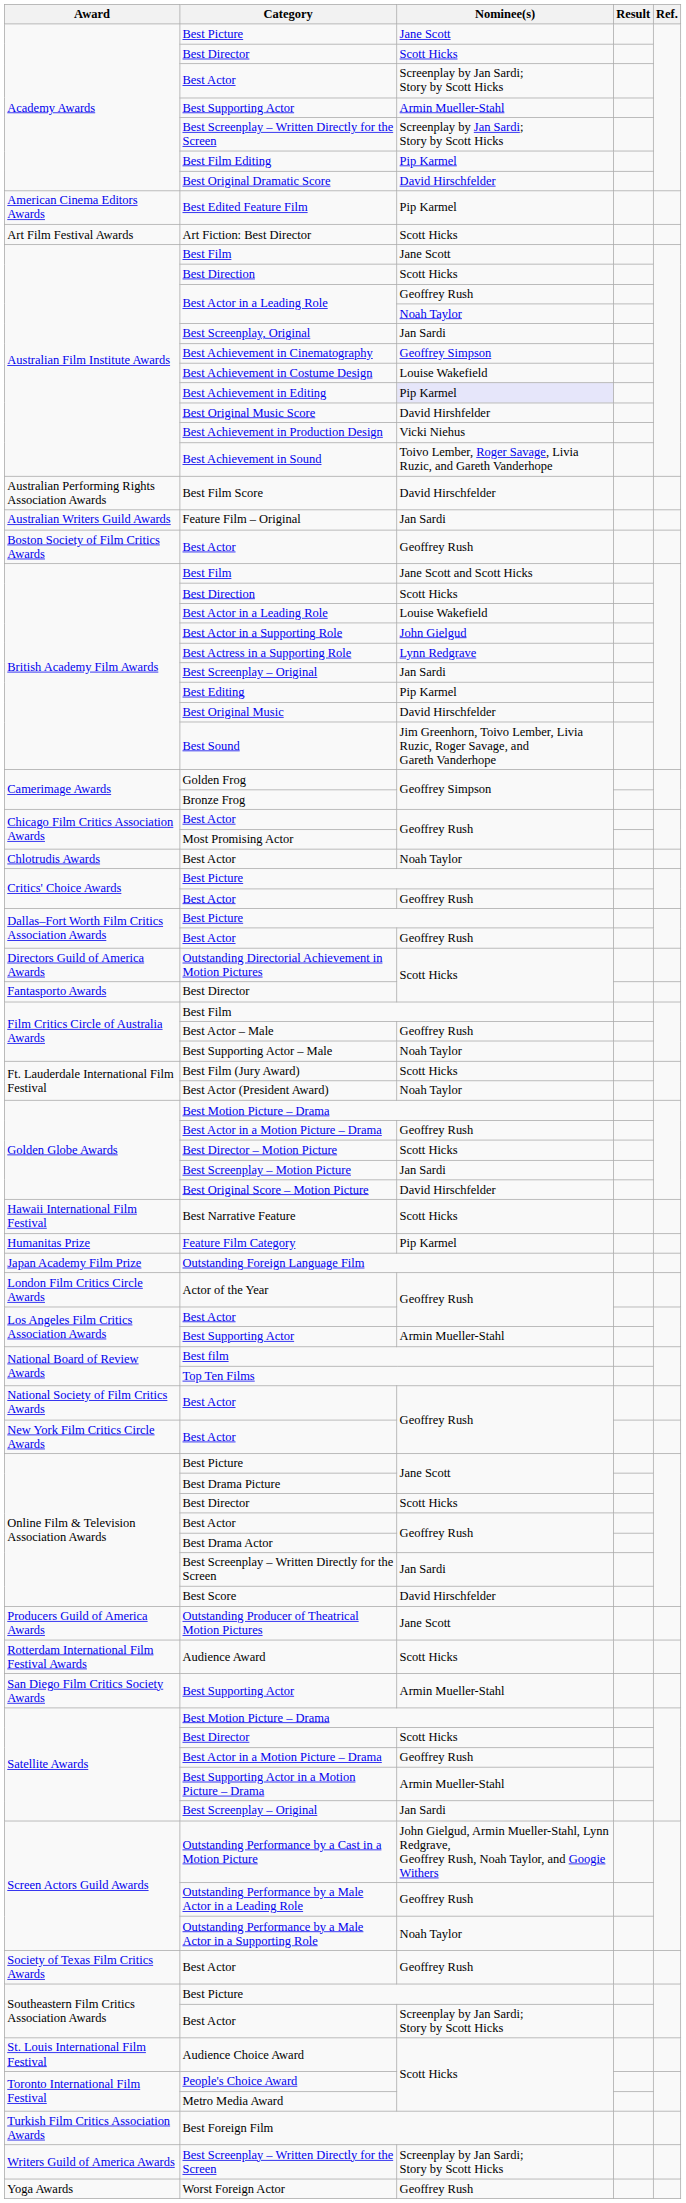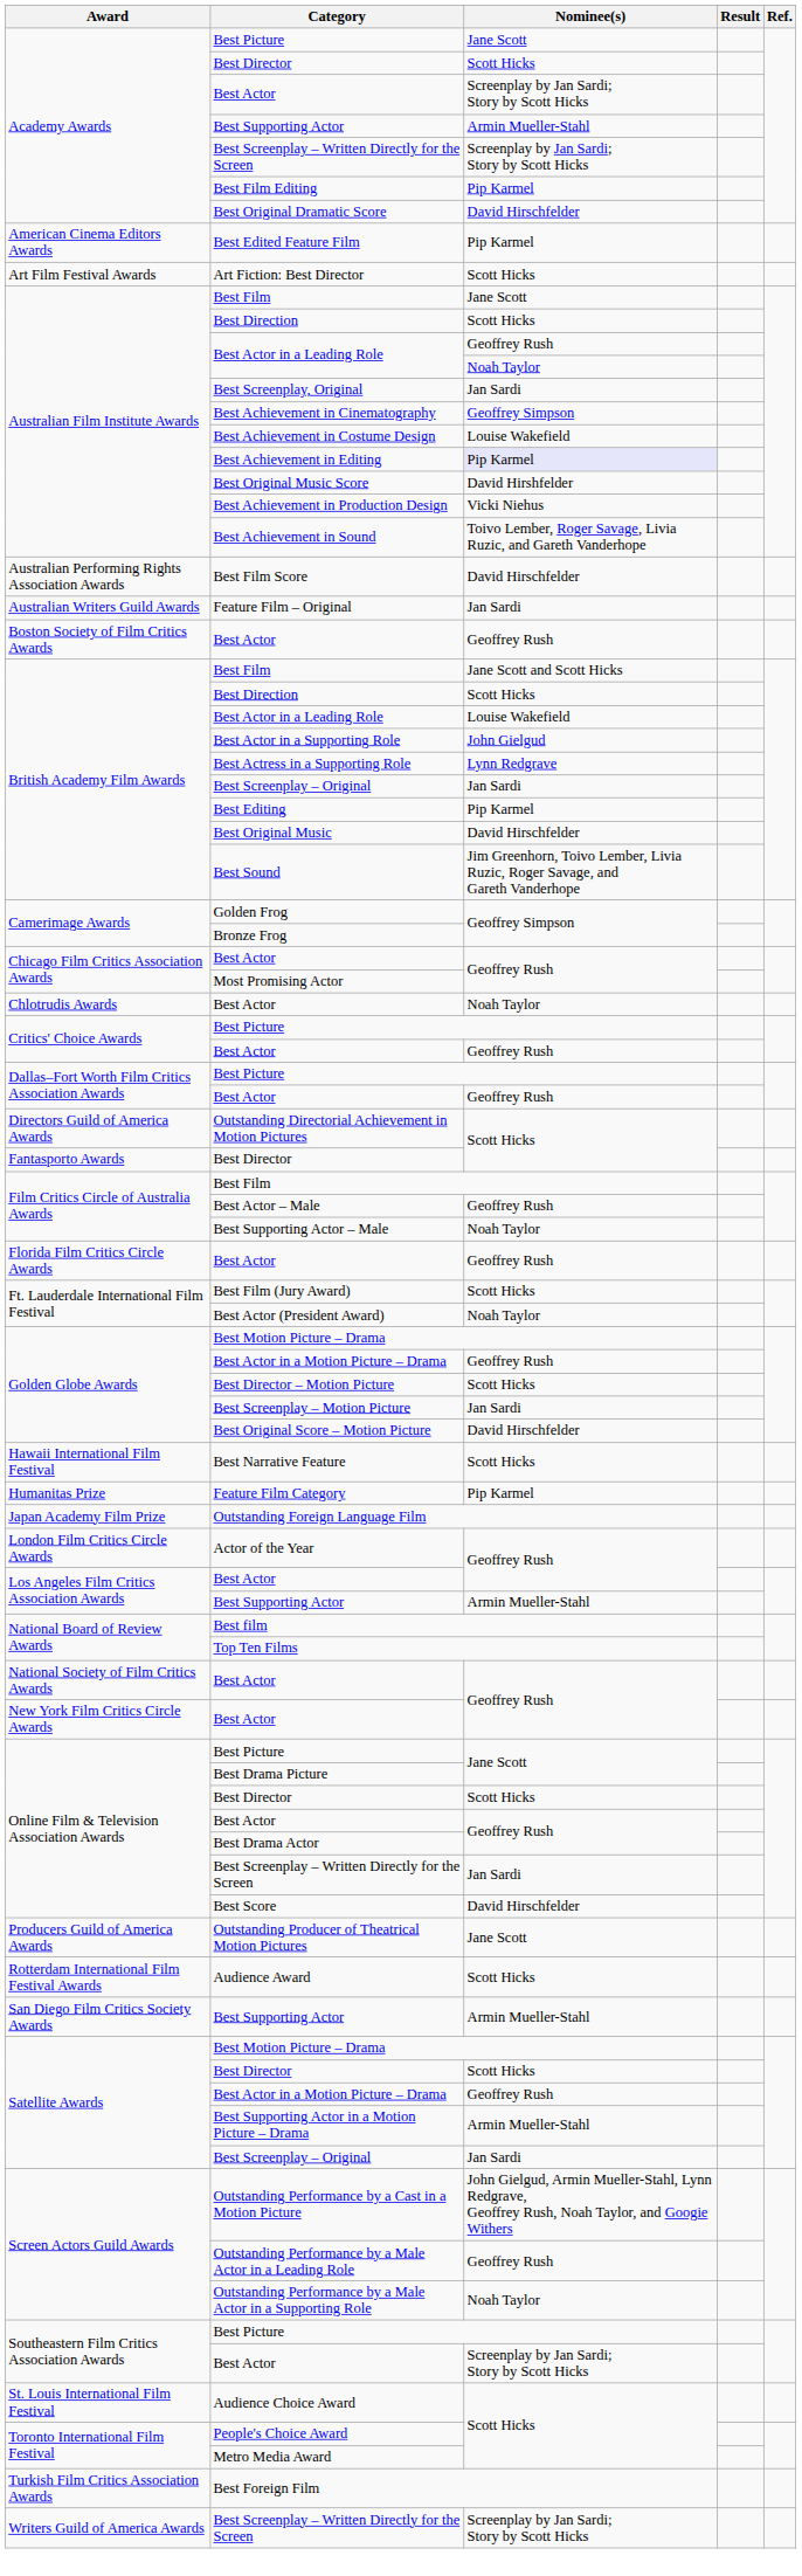 <table class="wikitable plainrowheaders">
 <tr>
 <th>Award</th>
 <th>Category</th>
 <th>Nominee(s)</th>
 <th>Result</th>
 <th>Ref.</th>
 </tr>
 <tr>
 <td rowspan="7"><a href='#'>Academy Awards</a></td>
 <td><a href='#'>Best Picture</a></td>
 <td><a href='#'>Jane Scott</a></td>
 <td></td>
 <td align="center" rowspan="7"></td>
 </tr>
 <tr>
 <td><a href='#'>Best Director</a></td>
 <td><a href='#'>Scott Hicks</a></td>
 <td></td>
 </tr>
 <tr>
 <td><a href='#'>Best Actor</a></td>
 <td>Screenplay by Jan Sardi; <br> Story by Scott Hicks</td>
 <td></td>
 </tr>
 <tr>
 <td><a href='#'>Best Supporting Actor</a></td>
 <td><a href='#'>Armin Mueller-Stahl</a></td>
 <td></td>
 </tr>
 <tr>
 <td><a href='#'>Best Screenplay – Written Directly for the Screen</a></td>
 <td>Screenplay by <a href='#'>Jan Sardi</a>; <br> Story by Scott Hicks</td>
 <td></td>
 </tr>
 <tr>
 <td><a href='#'>Best Film Editing</a></td>
 <td><a href='#'>Pip Karmel</a></td>
 <td></td>
 </tr>
 <tr>
 <td><a href='#'>Best Original Dramatic Score</a></td>
 <td><a href='#'>David Hirschfelder</a></td>
 <td></td>
 </tr>
 <tr>
 <td><a href='#'>American Cinema Editors Awards</a></td>
 <td><a href='#'>Best Edited Feature Film</a></td>
 <td>Pip Karmel</td>
 <td></td>
 <td align="center"></td>
 </tr>
 <tr>
 <td>Art Film Festival Awards</td>
 <td>Art Fiction: Best Director</td>
 <td>Scott Hicks</td>
 <td></td>
 <td align="center"></td>
 </tr>
 <tr>
 <td rowspan="11"><a href='#'>Australian Film Institute Awards</a></td>
 <td><a href='#'>Best Film</a></td>
 <td>Jane Scott</td>
 <td></td>
 <td align="center" rowspan="11"></td>
 </tr>
 <tr>
 <td><a href='#'>Best Direction</a></td>
 <td>Scott Hicks</td>
 <td></td>
 </tr>
 <tr>
 <td rowspan="2"><a href='#'>Best Actor in a Leading Role</a></td>
 <td>Geoffrey Rush</td>
 <td></td>
 </tr>
 <tr>
 <td><a href='#'>Noah Taylor</a></td>
 <td></td>
 </tr>
 <tr>
 <td><a href='#'>Best Screenplay, Original</a></td>
 <td>Jan Sardi</td>
 <td></td>
 </tr>
 <tr>
 <td><a href='#'>Best Achievement in Cinematography</a></td>
 <td><a href='#'>Geoffrey Simpson</a></td>
 <td></td>
 </tr>
 <tr>
 <td><a href='#'>Best Achievement in Costume Design</a></td>
 <td>Louise Wakefield</td>
 <td></td>
 </tr>
 <tr>
 <td><a href='#'>Best Achievement in Editing</a></td>
 <td style="background: lavender;">Pip Karmel</td>
 <td></td>
 </tr>
 <tr>
 <td><a href='#'>Best Original Music Score</a></td>
 <td>David Hirshfelder</td>
 <td></td>
 </tr>
 <tr>
 <td><a href='#'>Best Achievement in Production Design</a></td>
 <td>Vicki Niehus</td>
 <td></td>
 </tr>
 <tr>
 <td><a href='#'>Best Achievement in Sound</a></td>
 <td>Toivo Lember, <a href='#'>Roger Savage</a>, Livia Ruzic, and Gareth Vanderhope</td>
 <td></td>
 </tr>
 <tr>
 <td>Australian Performing Rights Association Awards</td>
 <td>Best Film Score</td>
 <td>David Hirschfelder</td>
 <td></td>
 <td align="center"></td>
 </tr>
 <tr>
 <td><a href='#'>Australian Writers Guild Awards</a></td>
 <td>Feature Film – Original</td>
 <td>Jan Sardi</td>
 <td></td>
 <td align="center"></td>
 </tr>
 <tr>
 <td><a href='#'>Boston Society of Film Critics Awards</a></td>
 <td><a href='#'>Best Actor</a></td>
 <td>Geoffrey Rush</td>
 <td></td>
 <td align="center"></td>
 </tr>
 <tr>
 <td rowspan="9"><a href='#'>British Academy Film Awards</a></td>
 <td><a href='#'>Best Film</a></td>
 <td>Jane Scott and Scott Hicks</td>
 <td></td>
 <td align="center" rowspan="9"></td>
 </tr>
 <tr>
 <td><a href='#'>Best Direction</a></td>
 <td>Scott Hicks</td>
 <td></td>
 </tr>
 <tr>
 <td><a href='#'>Best Actor in a Leading Role</a></td>
 <td>Louise Wakefield</td>
 <td></td>
 </tr>
 <tr>
 <td><a href='#'>Best Actor in a Supporting Role</a></td>
 <td><a href='#'>John Gielgud</a></td>
 <td></td>
 </tr>
 <tr>
 <td><a href='#'>Best Actress in a Supporting Role</a></td>
 <td><a href='#'>Lynn Redgrave</a></td>
 <td></td>
 </tr>
 <tr>
 <td><a href='#'>Best Screenplay – Original</a></td>
 <td>Jan Sardi</td>
 <td></td>
 </tr>
 <tr>
 <td><a href='#'>Best Editing</a></td>
 <td>Pip Karmel</td>
 <td></td>
 </tr>
 <tr>
 <td><a href='#'>Best Original Music</a></td>
 <td>David Hirschfelder</td>
 <td></td>
 </tr>
 <tr>
 <td><a href='#'>Best Sound</a></td>
 <td>Jim Greenhorn, Toivo Lember, Livia Ruzic, Roger Savage, and <br> Gareth Vanderhope</td>
 <td></td>
 </tr>
 <tr>
 <td rowspan="2"><a href='#'>Camerimage Awards</a></td>
 <td>Golden Frog</td>
 <td rowspan="2">Geoffrey Simpson</td>
 <td></td>
 <td align="center" rowspan="2"></td>
 </tr>
 <tr>
 <td>Bronze Frog</td>
 <td></td>
 </tr>
 <tr>
 <td rowspan="2"><a href='#'>Chicago Film Critics Association Awards</a></td>
 <td><a href='#'>Best Actor</a></td>
 <td rowspan="2">Geoffrey Rush</td>
 <td></td>
 <td align="center" rowspan="2"></td>
 </tr>
 <tr>
 <td>Most Promising Actor</td>
 <td></td>
 </tr>
 <tr>
 <td><a href='#'>Chlotrudis Awards</a></td>
 <td>Best Actor</td>
 <td>Noah Taylor</td>
 <td></td>
 <td align="center"></td>
 </tr>
 <tr>
 <td rowspan="2"><a href='#'>Critics' Choice Awards</a></td>
 <td colspan="2"><a href='#'>Best Picture</a></td>
 <td></td>
 <td align="center" rowspan="2"></td>
 </tr>
 <tr>
 <td><a href='#'>Best Actor</a></td>
 <td>Geoffrey Rush</td>
 <td></td>
 </tr>
 <tr>
 <td rowspan="2"><a href='#'>Dallas–Fort Worth Film Critics Association Awards</a></td>
 <td colspan="2"><a href='#'>Best Picture</a></td>
 <td></td>
 <td align="center" rowspan="2"></td>
 </tr>
 <tr>
 <td><a href='#'>Best Actor</a></td>
 <td>Geoffrey Rush</td>
 <td></td>
 </tr>
 <tr>
 <td><a href='#'>Directors Guild of America Awards</a></td>
 <td><a href='#'>Outstanding Directorial Achievement in Motion Pictures</a></td>
 <td rowspan="2">Scott Hicks</td>
 <td></td>
 <td align="center"></td>
 </tr>
 <tr>
 <td><a href='#'>Fantasporto Awards</a></td>
 <td>Best Director</td>
 <td></td>
 <td align="center"></td>
 </tr>
 <tr>
 <td rowspan="3"><a href='#'>Film Critics Circle of Australia Awards</a></td>
 <td colspan="2">Best Film</td>
 <td></td>
 <td align="center" rowspan="3"></td>
 </tr>
 <tr>
 <td>Best Actor – Male</td>
 <td>Geoffrey Rush</td>
 <td></td>
 </tr>
 <tr>
 <td>Best Supporting Actor – Male</td>
 <td>Noah Taylor</td>
 <td></td>
 </tr>
 <tr>
+<td><a href='#'>Florida Film Critics Circle Awards</a></td>
+<td><a href='#'>Best Actor</a></td>
+<td>Geoffrey Rush</td>
+<td></td>
+<td align="center"></td>
+</tr>
+<tr>
 <td rowspan="2">Ft. Lauderdale International Film Festival</td>
 <td>Best Film (Jury Award)</td>
 <td>Scott Hicks</td>
 <td></td>
 <td align="center" rowspan="2"></td>
 </tr>
 <tr>
 <td>Best Actor (President Award)</td>
 <td>Noah Taylor</td>
 <td></td>
 </tr>
 <tr>
 <td rowspan="5"><a href='#'>Golden Globe Awards</a></td>
 <td colspan="2"><a href='#'>Best Motion Picture – Drama</a></td>
 <td></td>
 <td align="center" rowspan="5"></td>
 </tr>
 <tr>
 <td><a href='#'>Best Actor in a Motion Picture – Drama</a></td>
 <td>Geoffrey Rush</td>
 <td></td>
 </tr>
 <tr>
 <td><a href='#'>Best Director – Motion Picture</a></td>
 <td>Scott Hicks</td>
 <td></td>
 </tr>
 <tr>
 <td><a href='#'>Best Screenplay – Motion Picture</a></td>
 <td>Jan Sardi</td>
 <td></td>
 </tr>
 <tr>
 <td><a href='#'>Best Original Score – Motion Picture</a></td>
 <td>David Hirschfelder</td>
 <td></td>
 </tr>
 <tr>
 <td><a href='#'>Hawaii International Film Festival</a></td>
 <td>Best Narrative Feature</td>
 <td>Scott Hicks</td>
 <td></td>
 <td align="center"></td>
 </tr>
 <tr>
 <td><a href='#'>Humanitas Prize</a></td>
 <td><a href='#'>Feature Film Category</a></td>
 <td>Pip Karmel</td>
 <td></td>
 <td align="center"></td>
 </tr>
 <tr>
 <td><a href='#'>Japan Academy Film Prize</a></td>
 <td colspan="2"><a href='#'>Outstanding Foreign Language Film</a></td>
 <td></td>
 <td align="center"></td>
 </tr>
 <tr>
 <td><a href='#'>London Film Critics Circle Awards</a></td>
 <td>Actor of the Year</td>
 <td rowspan="2">Geoffrey Rush</td>
 <td></td>
 <td align="center"></td>
 </tr>
 <tr>
 <td rowspan="2"><a href='#'>Los Angeles Film Critics Association Awards</a></td>
 <td><a href='#'>Best Actor</a></td>
 <td></td>
 <td align="center" rowspan="2"></td>
 </tr>
 <tr>
 <td><a href='#'>Best Supporting Actor</a></td>
 <td>Armin Mueller-Stahl</td>
 <td></td>
 </tr>
 <tr>
 <td rowspan="2"><a href='#'>National Board of Review Awards</a></td>
 <td colspan="2"><a href='#'>Best film</a></td>
 <td></td>
 <td align="center" rowspan="2"></td>
 </tr>
 <tr>
 <td colspan="2"><a href='#'>Top Ten Films</a></td>
 <td></td>
 </tr>
 <tr>
 <td><a href='#'>National Society of Film Critics Awards</a></td>
 <td><a href='#'>Best Actor</a></td>
 <td rowspan="2">Geoffrey Rush</td>
 <td></td>
 <td align="center"></td>
 </tr>
 <tr>
 <td><a href='#'>New York Film Critics Circle Awards</a></td>
 <td><a href='#'>Best Actor</a></td>
 <td></td>
 <td align="center"></td>
 </tr>
 <tr>
 <td rowspan="7">Online Film & Television Association Awards</td>
 <td>Best Picture</td>
 <td rowspan="2">Jane Scott</td>
 <td></td>
 <td align="center" rowspan="7"></td>
 </tr>
 <tr>
 <td>Best Drama Picture</td>
 <td></td>
 </tr>
 <tr>
 <td>Best Director</td>
 <td>Scott Hicks</td>
 <td></td>
 </tr>
 <tr>
 <td>Best Actor</td>
 <td rowspan="2">Geoffrey Rush</td>
 <td></td>
 </tr>
 <tr>
 <td>Best Drama Actor</td>
 <td></td>
 </tr>
 <tr>
 <td>Best Screenplay – Written Directly for the Screen</td>
 <td>Jan Sardi</td>
 <td></td>
 </tr>
 <tr>
 <td>Best Score</td>
 <td>David Hirschfelder</td>
 <td></td>
 </tr>
 <tr>
 <td><a href='#'>Producers Guild of America Awards</a></td>
 <td><a href='#'>Outstanding Producer of Theatrical Motion Pictures</a></td>
 <td>Jane Scott</td>
 <td></td>
 <td align="center"></td>
 </tr>
 <tr>
 <td><a href='#'>Rotterdam International Film Festival Awards</a></td>
 <td>Audience Award</td>
 <td>Scott Hicks</td>
 <td></td>
 <td align="center"></td>
 </tr>
 <tr>
 <td><a href='#'>San Diego Film Critics Society Awards</a></td>
 <td><a href='#'>Best Supporting Actor</a></td>
 <td>Armin Mueller-Stahl</td>
 <td></td>
 <td align="center"></td>
 </tr>
 <tr>
 <td rowspan="5"><a href='#'>Satellite Awards</a></td>
 <td colspan="2"><a href='#'>Best Motion Picture – Drama</a></td>
 <td></td>
 <td align="center" rowspan="5"></td>
 </tr>
 <tr>
 <td><a href='#'>Best Director</a></td>
 <td>Scott Hicks</td>
 <td></td>
 </tr>
 <tr>
 <td><a href='#'>Best Actor in a Motion Picture – Drama</a></td>
 <td>Geoffrey Rush</td>
 <td></td>
 </tr>
 <tr>
 <td><a href='#'>Best Supporting Actor in a Motion Picture – Drama</a></td>
 <td>Armin Mueller-Stahl</td>
 <td></td>
 </tr>
 <tr>
 <td><a href='#'>Best Screenplay – Original</a></td>
 <td>Jan Sardi</td>
 <td></td>
 </tr>
 <tr>
 <td rowspan="3"><a href='#'>Screen Actors Guild Awards</a></td>
 <td><a href='#'>Outstanding Performance by a Cast in a Motion Picture</a></td>
 <td>John Gielgud, Armin Mueller-Stahl, Lynn Redgrave, <br> Geoffrey Rush, Noah Taylor, and <a href='#'>Googie Withers</a></td>
 <td></td>
 <td align="center" rowspan="3"></td>
 </tr>
 <tr>
 <td><a href='#'>Outstanding Performance by a Male Actor in a Leading Role</a></td>
 <td>Geoffrey Rush</td>
 <td></td>
 </tr>
 <tr>
 <td><a href='#'>Outstanding Performance by a Male Actor in a Supporting Role</a></td>
 <td>Noah Taylor</td>
 <td></td>
 </tr>
 <tr>
-<td><a href='#'>Society of Texas Film Critics Awards</a></td>
-<td>Best Actor</td>
-<td>Geoffrey Rush</td>
-<td></td>
-<td align="center"></td>
-</tr>
-<tr>
 <td rowspan="2">Southeastern Film Critics Association Awards</td>
 <td colspan="2">Best Picture</td>
 <td></td>
 <td align="center" rowspan="2"></td>
 </tr>
 <tr>
 <td>Best Actor</td>
 <td>Screenplay by Jan Sardi; <br> Story by Scott Hicks</td>
 <td></td>
 </tr>
 <tr>
 <td><a href='#'>St. Louis International Film Festival</a></td>
 <td>Audience Choice Award</td>
 <td rowspan="3">Scott Hicks</td>
 <td></td>
 </tr>
 <tr>
 <td rowspan="2"><a href='#'>Toronto International Film Festival</a></td>
 <td><a href='#'>People's Choice Award</a></td>
 <td></td>
 <td align="center" rowspan="2"></td>
 </tr>
 <tr>
 <td>Metro Media Award</td>
 <td></td>
 </tr>
 <tr>
 <td><a href='#'>Turkish Film Critics Association Awards</a></td>
 <td colspan="2">Best Foreign Film</td>
 <td></td>
 <td align="center"></td>
 </tr>
 <tr>
 <td><a href='#'>Writers Guild of America Awards</a></td>
 <td><a href='#'>Best Screenplay – Written Directly for the Screen</a></td>
 <td>Screenplay by Jan Sardi; <br> Story by Scott Hicks</td>
 <td></td>
 <td align="center"></td>
 </tr>
-<tr>
-<td>Yoga Awards</td>
-<td>Worst Foreign Actor</td>
-<td>Geoffrey Rush</td>
-<td></td>
-<td align="center"></td>
-</tr>
 </table>
